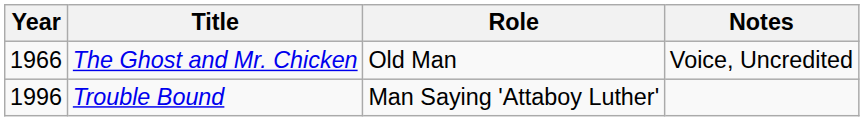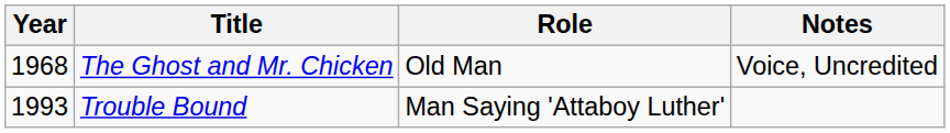 <table class="wikitable">
 <tr>
 <th>Year</th>
 <th>Title</th>
 <th>Role</th>
 <th>Notes</th>
 </tr>
 <tr>
-<td>1966</td>
+<td>1968</td>
 <td><em><a href='#'>The Ghost and Mr. Chicken</a></em></td>
 <td>Old Man</td>
 <td>Voice, Uncredited</td>
 </tr>
 <tr>
-<td>1996</td>
+<td>1993</td>
 <td><em><a href='#'>Trouble Bound</a></em></td>
 <td>Man Saying 'Attaboy Luther'</td>
 <td></td>
 </tr>
 </table>
